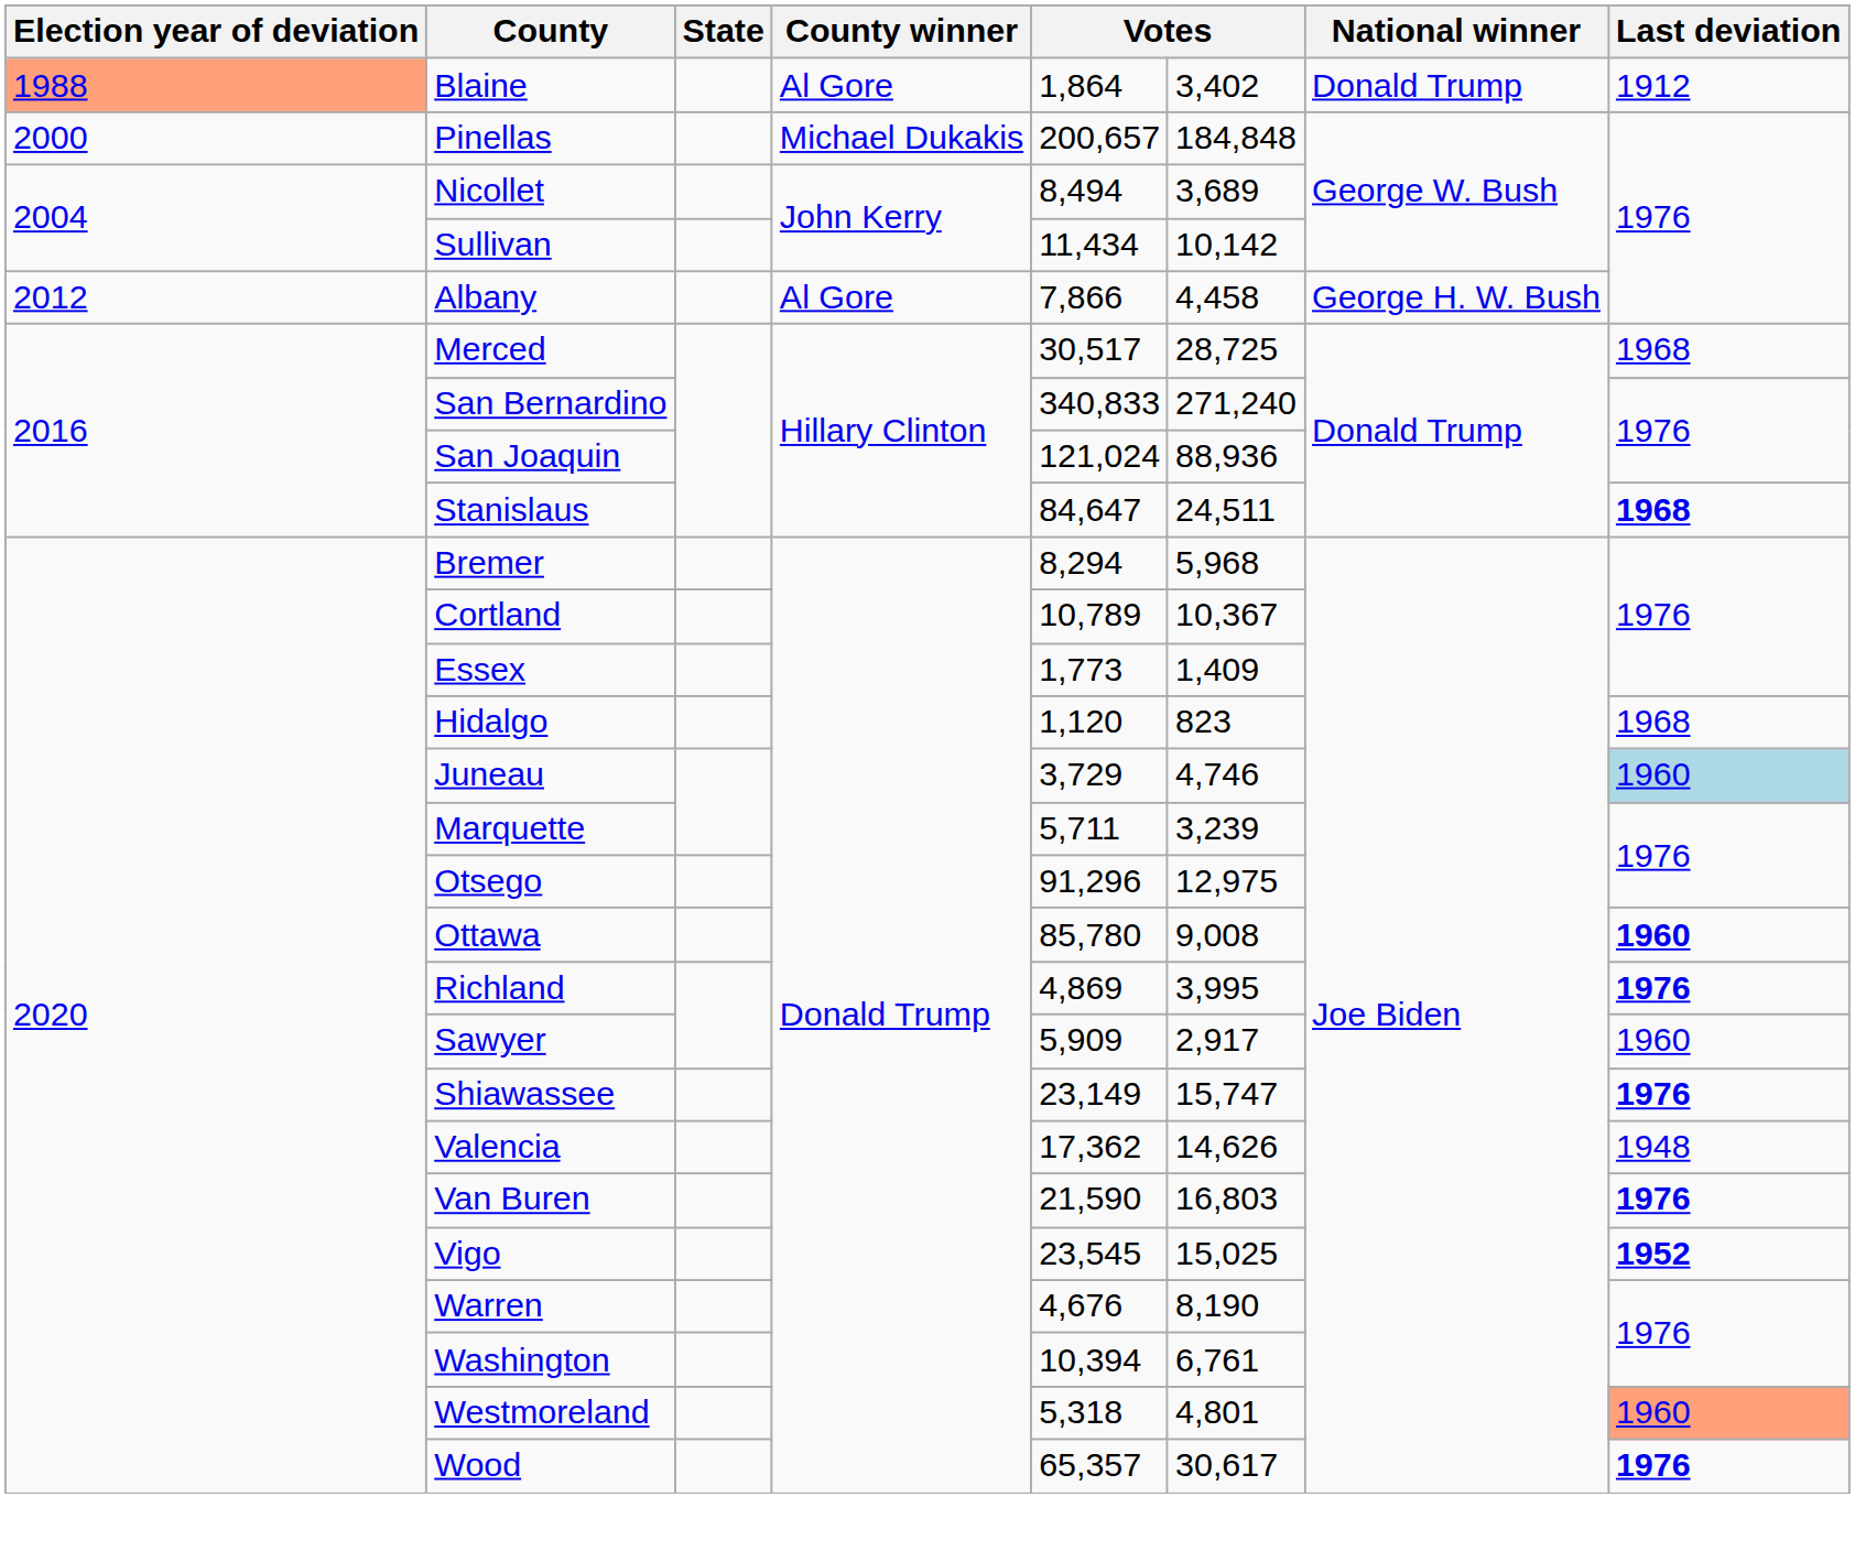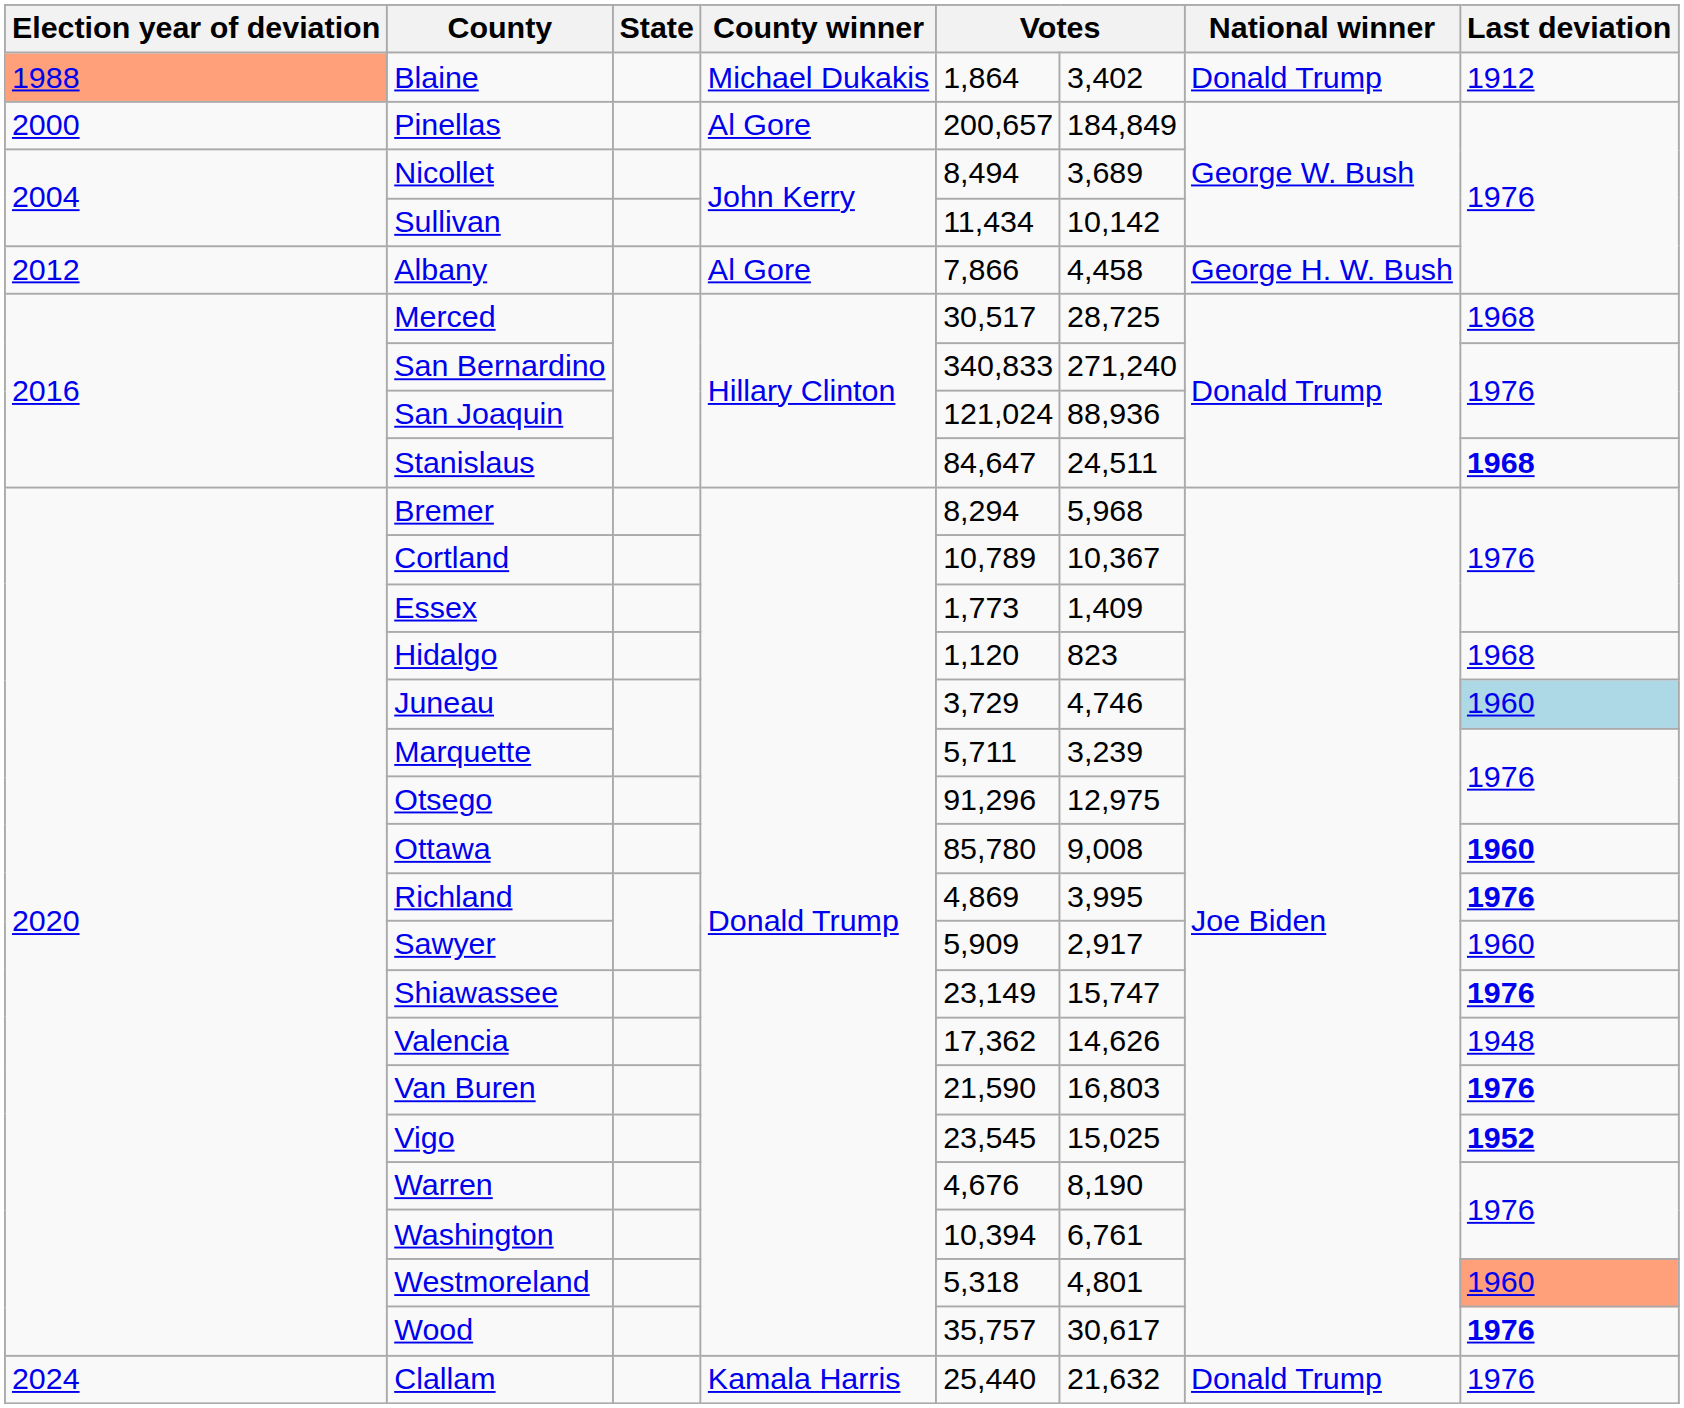 <table class="wikitable">
 <tr>
 <th scope="col">Election year of deviation</th>
 <th scope="col">County</th>
 <th scope="col">State</th>
 <th scope="col">County winner</th>
 <th scope="col" colspan="2">Votes</th>
 <th scope="col">National winner</th>
 <th scope="col">Last deviation</th>
 </tr>
 <tr>
 <td rowspan="1" style="background: lightsalmon;"><a href='#'>1988</a></td>
 <td><a href='#'>Blaine</a></td>
 <td></td>
-<td><a href='#'>Al Gore</a></td>
+<td rowspan="1"><a href='#'>Michael Dukakis</a></td>
 <td>1,864</td>
 <td>3,402</td>
 <td><a href='#'>Donald Trump</a></td>
 <td><a href='#'>1912</a></td>
 </tr>
 <tr>
 <td><a href='#'>2000</a></td>
 <td><a href='#'>Pinellas</a></td>
 <td></td>
-<td rowspan="1"><a href='#'>Michael Dukakis</a></td>
+<td><a href='#'>Al Gore</a></td>
 <td>200,657</td>
-<td>184,848</td>
+<td>184,849</td>
 <td rowspan="3"><a href='#'>George W. Bush</a></td>
 <td rowspan="4"><a href='#'>1976</a></td>
 </tr>
 <tr>
 <td rowspan="2"><a href='#'>2004</a></td>
 <td><a href='#'>Nicollet</a></td>
 <td></td>
 <td rowspan="2"><a href='#'>John Kerry</a></td>
 <td>8,494</td>
 <td>3,689</td>
 </tr>
 <tr>
 <td><a href='#'>Sullivan</a></td>
 <td></td>
 <td>11,434</td>
 <td>10,142</td>
 </tr>
 <tr>
 <td><a href='#'>2012</a></td>
 <td><a href='#'>Albany</a></td>
 <td></td>
 <td><a href='#'>Al Gore</a></td>
 <td>7,866</td>
 <td>4,458</td>
 <td rowspan="1"><a href='#'>George H. W. Bush</a></td>
 </tr>
 <tr>
 <td rowspan="4"><a href='#'>2016</a></td>
 <td><a href='#'>Merced</a></td>
 <td rowspan="4"></td>
 <td rowspan="4"><a href='#'>Hillary Clinton</a></td>
 <td>30,517</td>
 <td>28,725</td>
 <td rowspan="4"><a href='#'>Donald Trump</a></td>
 <td><a href='#'>1968</a></td>
 </tr>
 <tr>
 <td><a href='#'>San Bernardino</a></td>
 <td>340,833</td>
 <td>271,240</td>
 <td rowspan="2"><a href='#'>1976</a></td>
 </tr>
 <tr>
 <td><a href='#'>San Joaquin</a></td>
 <td>121,024</td>
 <td>88,936</td>
 </tr>
 <tr>
 <td><a href='#'>Stanislaus</a></td>
 <td>84,647</td>
 <td>24,511</td>
 <td><strong><a href='#'>1968</a></strong></td>
 </tr>
 <tr>
 <td rowspan="18"><a href='#'>2020</a></td>
 <td><a href='#'>Bremer</a></td>
 <td></td>
 <td rowspan="18"><a href='#'>Donald Trump</a></td>
 <td>8,294</td>
 <td>5,968</td>
 <td rowspan="18"><a href='#'>Joe Biden</a></td>
 <td rowspan="3"><a href='#'>1976</a></td>
 </tr>
 <tr>
 <td><a href='#'>Cortland</a></td>
 <td></td>
 <td>10,789</td>
 <td>10,367</td>
 </tr>
 <tr>
 <td><a href='#'>Essex</a></td>
 <td></td>
 <td>1,773</td>
 <td>1,409</td>
 </tr>
 <tr>
 <td><a href='#'>Hidalgo</a></td>
 <td></td>
 <td>1,120</td>
 <td>823</td>
 <td><a href='#'>1968</a></td>
 </tr>
 <tr>
 <td><a href='#'>Juneau</a></td>
 <td rowspan="2"></td>
 <td>3,729</td>
 <td>4,746</td>
 <td style="background: lightblue;"><a href='#'>1960</a></td>
 </tr>
 <tr>
 <td><a href='#'>Marquette</a></td>
 <td>5,711</td>
 <td>3,239</td>
 <td rowspan="2"><a href='#'>1976</a></td>
 </tr>
 <tr>
 <td><a href='#'>Otsego</a></td>
 <td></td>
 <td>91,296</td>
 <td>12,975</td>
 </tr>
 <tr>
 <td><a href='#'>Ottawa</a></td>
 <td></td>
 <td>85,780</td>
 <td>9,008</td>
 <td><strong><a href='#'>1960</a></strong></td>
 </tr>
 <tr>
 <td><a href='#'>Richland</a></td>
 <td rowspan="2"></td>
 <td>4,869</td>
 <td>3,995</td>
 <td><strong><a href='#'>1976</a></strong></td>
 </tr>
 <tr>
 <td><a href='#'>Sawyer</a></td>
 <td>5,909</td>
 <td>2,917</td>
 <td><a href='#'>1960</a></td>
 </tr>
 <tr>
 <td><a href='#'>Shiawassee</a></td>
 <td></td>
 <td>23,149</td>
 <td>15,747</td>
 <td><strong><a href='#'>1976</a></strong></td>
 </tr>
 <tr>
 <td><a href='#'>Valencia</a></td>
 <td></td>
 <td>17,362</td>
 <td>14,626</td>
 <td><a href='#'>1948</a></td>
 </tr>
 <tr>
 <td><a href='#'>Van Buren</a></td>
 <td></td>
 <td>21,590</td>
 <td>16,803</td>
 <td><strong><a href='#'>1976</a></strong></td>
 </tr>
 <tr>
 <td><a href='#'>Vigo</a></td>
 <td></td>
 <td>23,545</td>
 <td>15,025</td>
 <td><strong><a href='#'>1952</a></strong></td>
 </tr>
 <tr>
 <td><a href='#'>Warren</a></td>
 <td></td>
 <td>4,676</td>
 <td>8,190</td>
 <td rowspan="2"><a href='#'>1976</a></td>
 </tr>
 <tr>
 <td><a href='#'>Washington</a></td>
 <td></td>
 <td>10,394</td>
 <td>6,761</td>
 </tr>
 <tr>
 <td><a href='#'>Westmoreland</a></td>
 <td></td>
 <td>5,318</td>
 <td>4,801</td>
 <td style="background: lightsalmon;"><a href='#'>1960</a></td>
 </tr>
 <tr>
 <td><a href='#'>Wood</a></td>
 <td></td>
-<td>65,357</td>
+<td>35,757</td>
 <td>30,617</td>
 <td><strong><a href='#'>1976</a></strong></td>
 </tr>
+<tr>
+<td><a href='#'>2024</a></td>
+<td><a href='#'>Clallam</a></td>
+<td></td>
+<td><a href='#'>Kamala Harris</a></td>
+<td>25,440</td>
+<td>21,632</td>
+<td><a href='#'>Donald Trump</a></td>
+<td><a href='#'>1976</a></td>
+</tr>
 </table>
